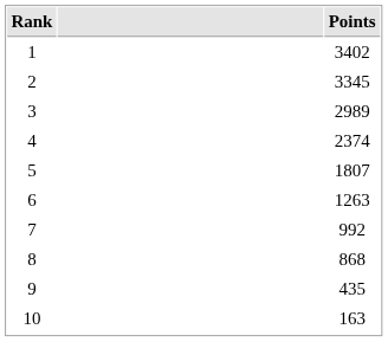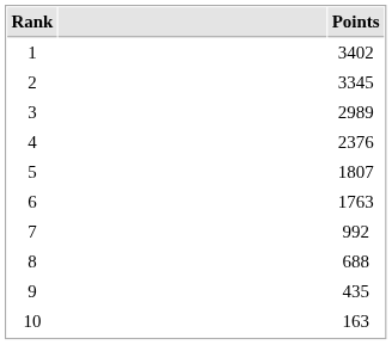 <table cellspacing="1" cellpadding="3" style="border:1px solid #AAAAAA;font-size:86%">
 <tr bgcolor="#E4E4E4">
 <th style="border-bottom:1px solid #AAAAAA" width=10>Rank</th>
 <th style="border-bottom:1px solid #AAAAAA" width=200></th>
 <th style="border-bottom:1px solid #AAAAAA" width=20>Points</th>
 </tr>
 <tr align="center">
 <td>1</td>
 <td align="left"></td>
 <td>3402</td>
 </tr>
 <tr align="center">
 <td>2</td>
 <td align="left"></td>
 <td>3345</td>
 </tr>
 <tr align="center">
 <td>3</td>
 <td align="left"></td>
 <td>2989</td>
 </tr>
 <tr align="center">
 <td>4</td>
 <td align="left"></td>
-<td>2374</td>
+<td>2376</td>
 </tr>
 <tr align="center">
 <td>5</td>
 <td align="left"></td>
 <td>1807</td>
 </tr>
 <tr align="center">
 <td>6</td>
 <td align="left"></td>
-<td>1263</td>
+<td>1763</td>
 </tr>
 <tr align="center">
 <td>7</td>
 <td align="left"></td>
 <td>992</td>
 </tr>
 <tr align="center">
 <td>8</td>
 <td align="left"></td>
-<td>868</td>
+<td>688</td>
 </tr>
 <tr align="center">
 <td>9</td>
 <td align="left"></td>
 <td>435</td>
 </tr>
 <tr align="center">
 <td>10</td>
 <td align="left"></td>
 <td>163</td>
 </tr>
 </table>
